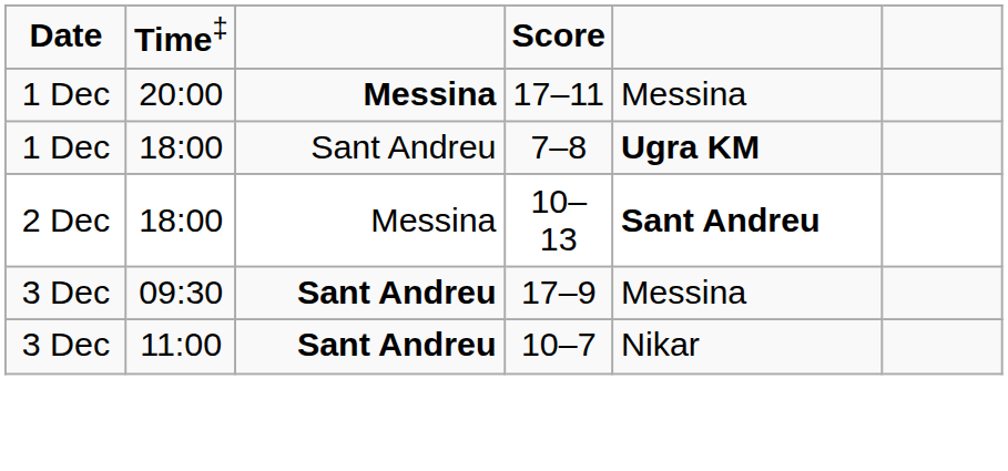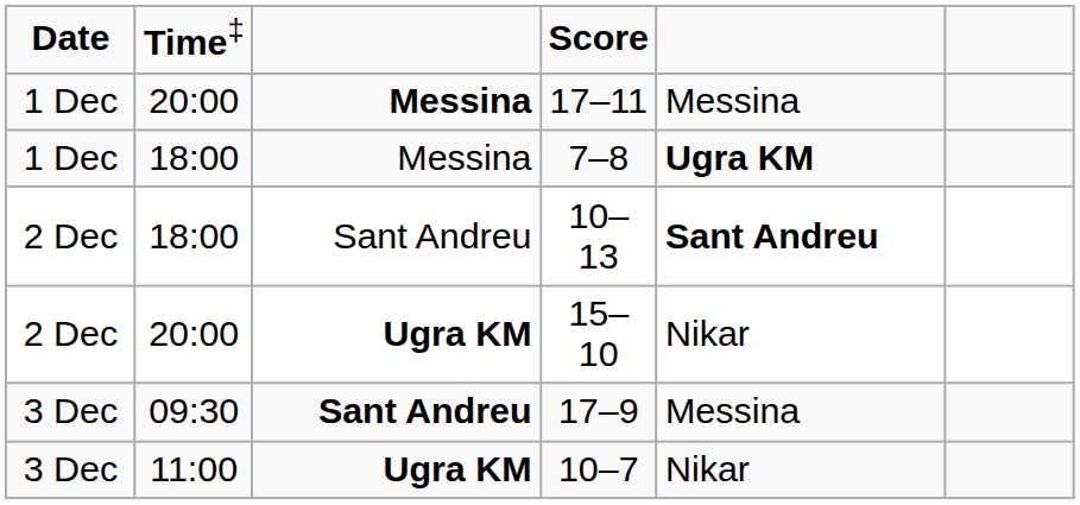 <table class=wikitable style="text-align:center;">
 <tr>
 <td width=50px><strong>Date</strong></td>
 <td width=40px><strong>Time</strong><sup>‡</sup></td>
 <td width=120px></td>
 <td width=40px><strong>Score</strong></td>
 <td width=120px></td>
 <td width=50px></td>
 </tr>
 <tr>
 <td>1 Dec</td>
 <td>20:00</td>
 <td style="text-align:right"><strong>Messina</strong></td>
 <td>17–11</td>
 <td style="text-align:left">Messina</td>
 <td></td>
 </tr>
 <tr>
 <td>1 Dec</td>
 <td>18:00</td>
-<td style="text-align:right">Sant Andreu</td>
+<td style="text-align:right">Messina</td>
 <td>7–8</td>
 <td style="text-align:left"><strong>Ugra KM</strong></td>
 <td></td>
 </tr>
 <tr bgcolor=white>
 <td>2 Dec</td>
 <td>18:00</td>
-<td style="text-align:right">Messina</td>
+<td style="text-align:right">Sant Andreu</td>
 <td>10–13</td>
 <td style="text-align:left"><strong>Sant Andreu</strong></td>
+<td></td>
+</tr>
+<tr bgcolor=white>
+<td>2 Dec</td>
+<td>20:00</td>
+<td style="text-align:right"><strong>Ugra KM</strong></td>
+<td>15–10</td>
+<td style="text-align:left">Nikar</td>
 <td></td>
 </tr>
 <tr>
 <td>3 Dec</td>
 <td>09:30</td>
 <td style="text-align:right"><strong>Sant Andreu</strong></td>
 <td>17–9</td>
 <td style="text-align:left">Messina</td>
 <td></td>
 </tr>
 <tr>
 <td>3 Dec</td>
 <td>11:00</td>
-<td style="text-align:right"><strong>Sant Andreu</strong></td>
+<td style="text-align:right"><strong>Ugra KM</strong></td>
 <td>10–7</td>
 <td style="text-align:left">Nikar</td>
 <td></td>
 </tr>
 </table>
